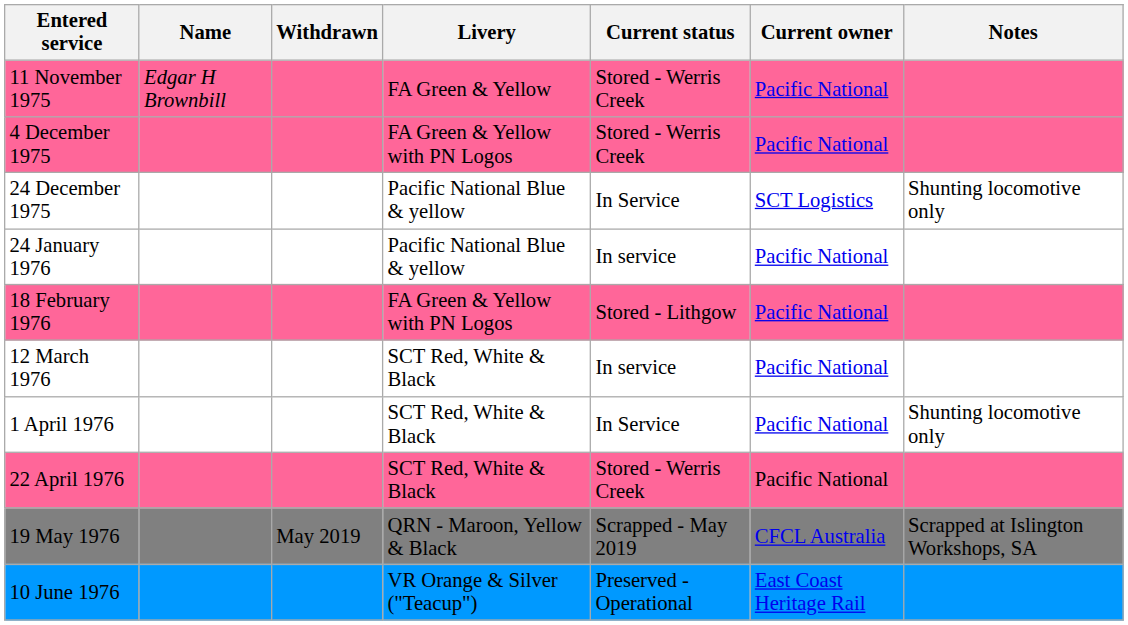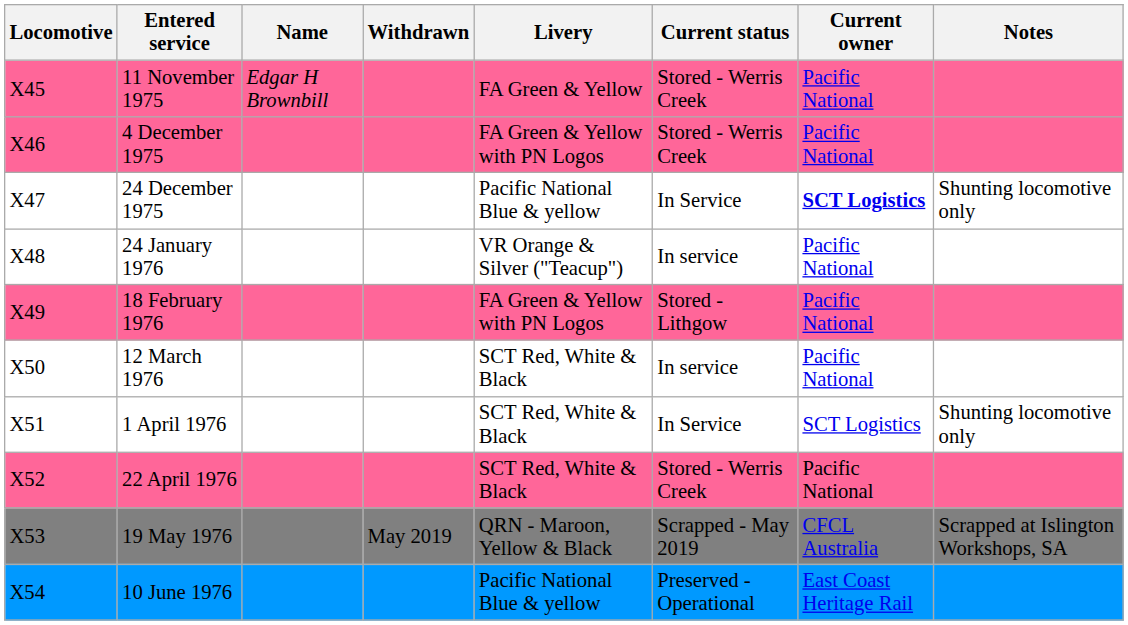 <table class="wikitable sortable">
 <tr>
+<th>Locomotive</th>
 <th>Entered service</th>
 <th>Name</th>
 <th>Withdrawn</th>
 <th>Livery</th>
 <th>Current status</th>
 <th>Current owner</th>
 <th>Notes</th>
 </tr>
 <tr bgcolor="#ff6699">
+<td>X45</td>
 <td>11 November 1975</td>
 <td><em>Edgar H Brownbill</em></td>
 <td></td>
 <td>FA Green & Yellow</td>
 <td>Stored - Werris Creek</td>
 <td><a href='#'>Pacific National</a></td>
 <td></td>
 </tr>
 <tr bgcolor="#ff6699">
+<td>X46</td>
 <td>4 December 1975</td>
 <td></td>
 <td></td>
 <td>FA Green & Yellow with PN Logos</td>
 <td>Stored - Werris Creek</td>
 <td><a href='#'>Pacific National</a></td>
 <td></td>
 </tr>
 <tr bgcolor="#FFFFFF">
+<td>X47</td>
 <td>24 December 1975</td>
 <td></td>
 <td></td>
 <td>Pacific National Blue & yellow</td>
 <td>In Service</td>
-<td><a href='#'>SCT Logistics</a></td>
+<td><strong><a href='#'>SCT Logistics</a></strong></td>
 <td>Shunting locomotive only</td>
 </tr>
 <tr bgcolor="#FFFFFF">
+<td>X48</td>
 <td>24 January 1976</td>
 <td></td>
 <td></td>
-<td>Pacific National Blue & yellow</td>
+<td>VR Orange & Silver ("Teacup")</td>
 <td>In service</td>
 <td><a href='#'>Pacific National</a></td>
 <td></td>
 </tr>
 <tr bgcolor="#ff6699">
+<td>X49</td>
 <td>18 February 1976</td>
 <td></td>
 <td></td>
 <td>FA Green & Yellow with PN Logos</td>
 <td>Stored - Lithgow</td>
 <td><a href='#'>Pacific National</a></td>
 <td></td>
 </tr>
 <tr bgcolor="#FFFFFF">
+<td>X50</td>
 <td>12 March 1976</td>
 <td></td>
 <td></td>
 <td>SCT Red, White & Black</td>
 <td>In service</td>
 <td><a href='#'>Pacific National</a></td>
 <td></td>
 </tr>
 <tr bgcolor="#FFFFFF">
+<td>X51</td>
 <td>1 April 1976</td>
 <td></td>
 <td></td>
 <td>SCT Red, White & Black</td>
 <td>In Service</td>
-<td><a href='#'>Pacific National</a></td>
+<td><a href='#'>SCT Logistics</a></td>
 <td>Shunting locomotive only</td>
 </tr>
 <tr bgcolor="#ff6699">
+<td>X52</td>
 <td>22 April 1976</td>
 <td></td>
 <td></td>
 <td>SCT Red, White & Black</td>
 <td>Stored - Werris Creek</td>
 <td>Pacific National</td>
 <td></td>
 </tr>
 <tr bgcolor="#808080">
+<td>X53</td>
 <td>19 May 1976</td>
 <td></td>
 <td>May 2019</td>
 <td>QRN - Maroon, Yellow & Black</td>
 <td>Scrapped - May 2019</td>
 <td><a href='#'>CFCL Australia</a></td>
 <td>Scrapped at Islington Workshops, SA</td>
 </tr>
 <tr bgcolor="#0099FF">
+<td>X54</td>
 <td>10 June 1976</td>
 <td></td>
 <td></td>
-<td>VR Orange & Silver ("Teacup")</td>
+<td>Pacific National Blue & yellow</td>
 <td>Preserved - Operational</td>
 <td><a href='#'>East Coast Heritage Rail</a></td>
 <td></td>
 </tr>
 </table>
